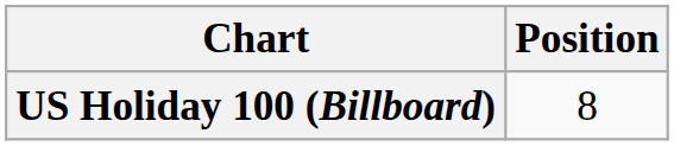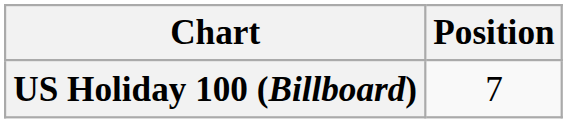 <table class="wikitable plainrowheaders" style="text-align:center">
 <tr>
 <th>Chart</th>
 <th>Position</th>
 </tr>
 <tr>
 <th scope="row">US Holiday 100 (<em>Billboard</em>)</th>
-<td>8</td>
+<td>7</td>
 </tr>
 </table>
